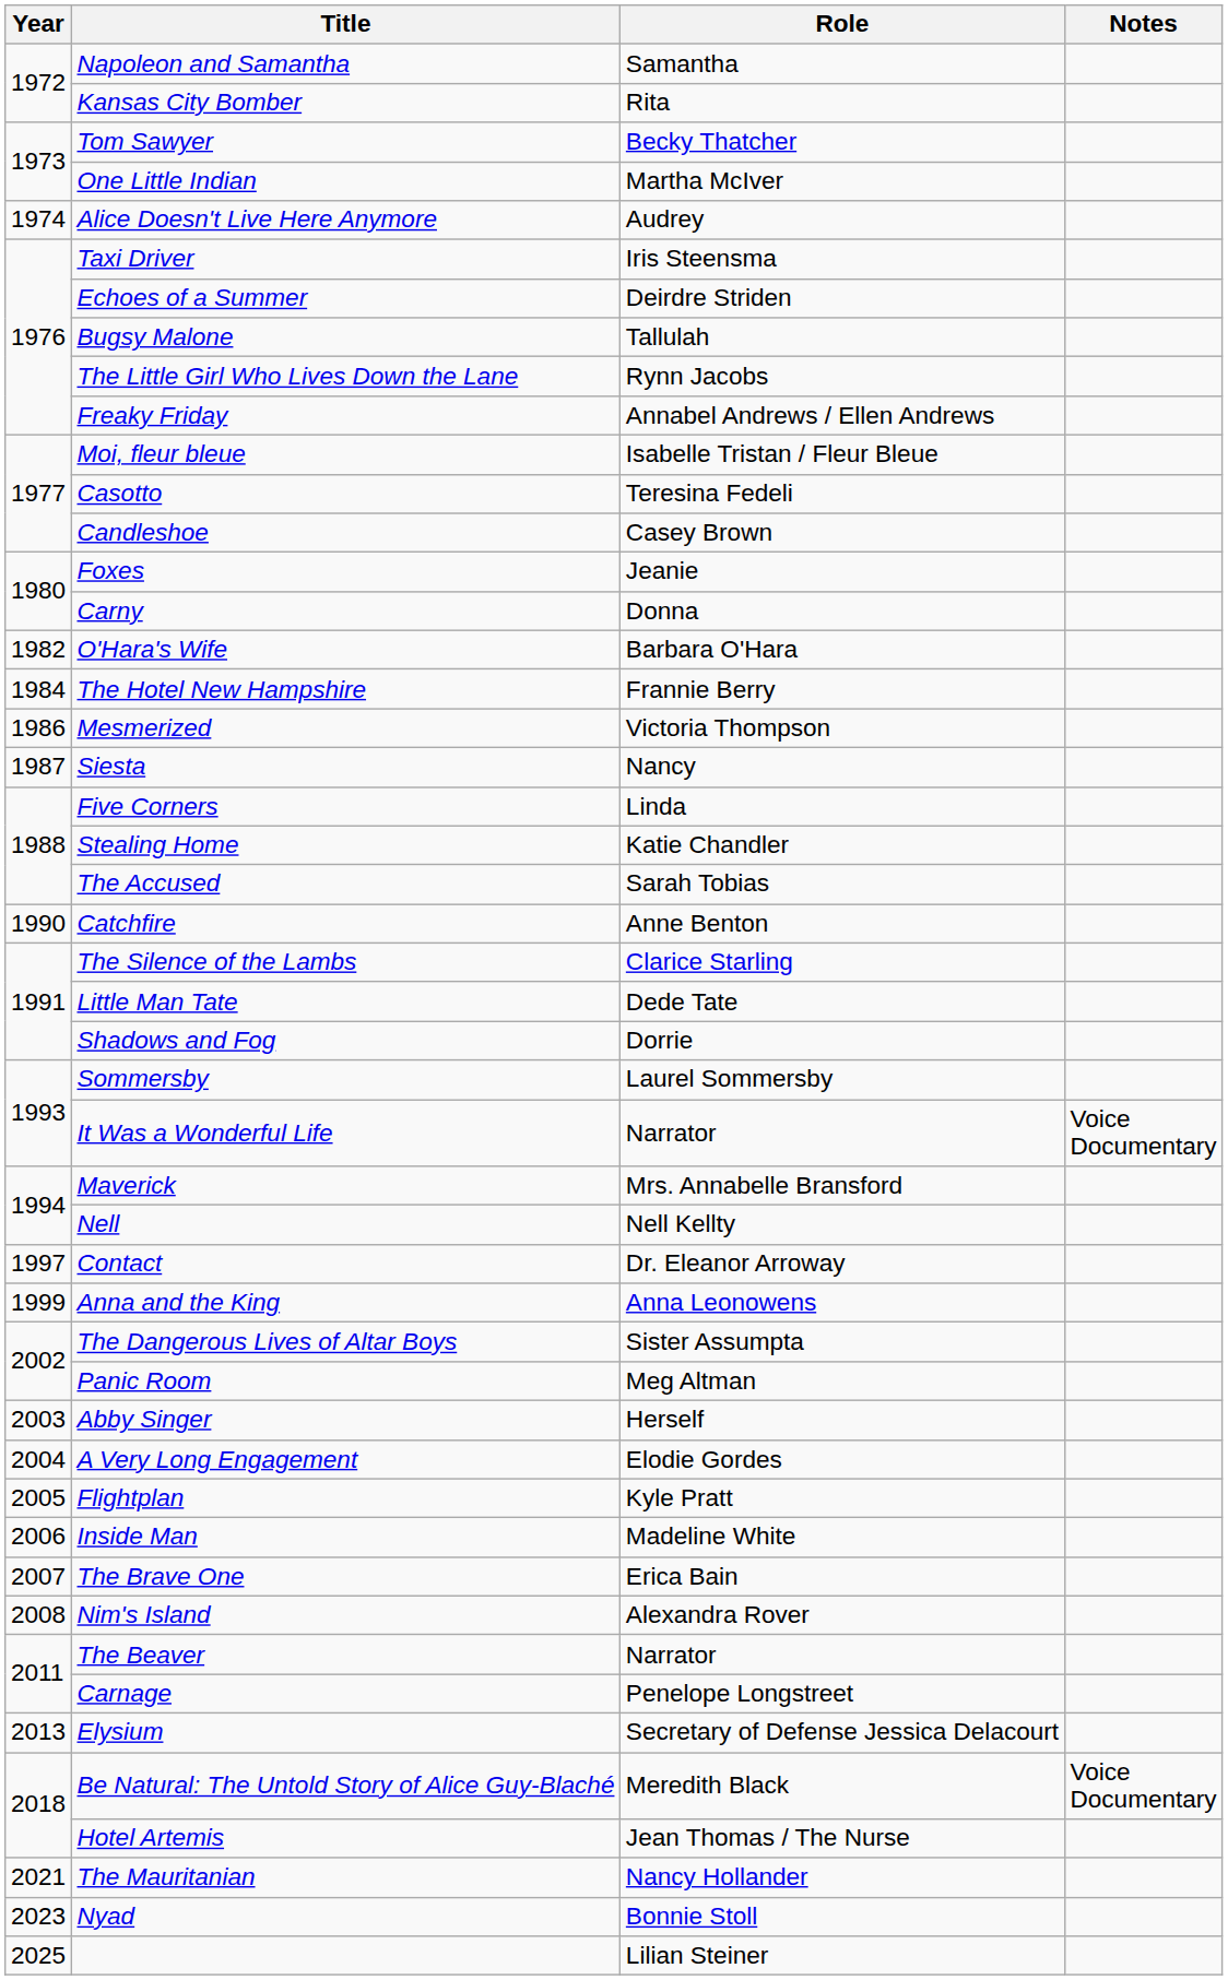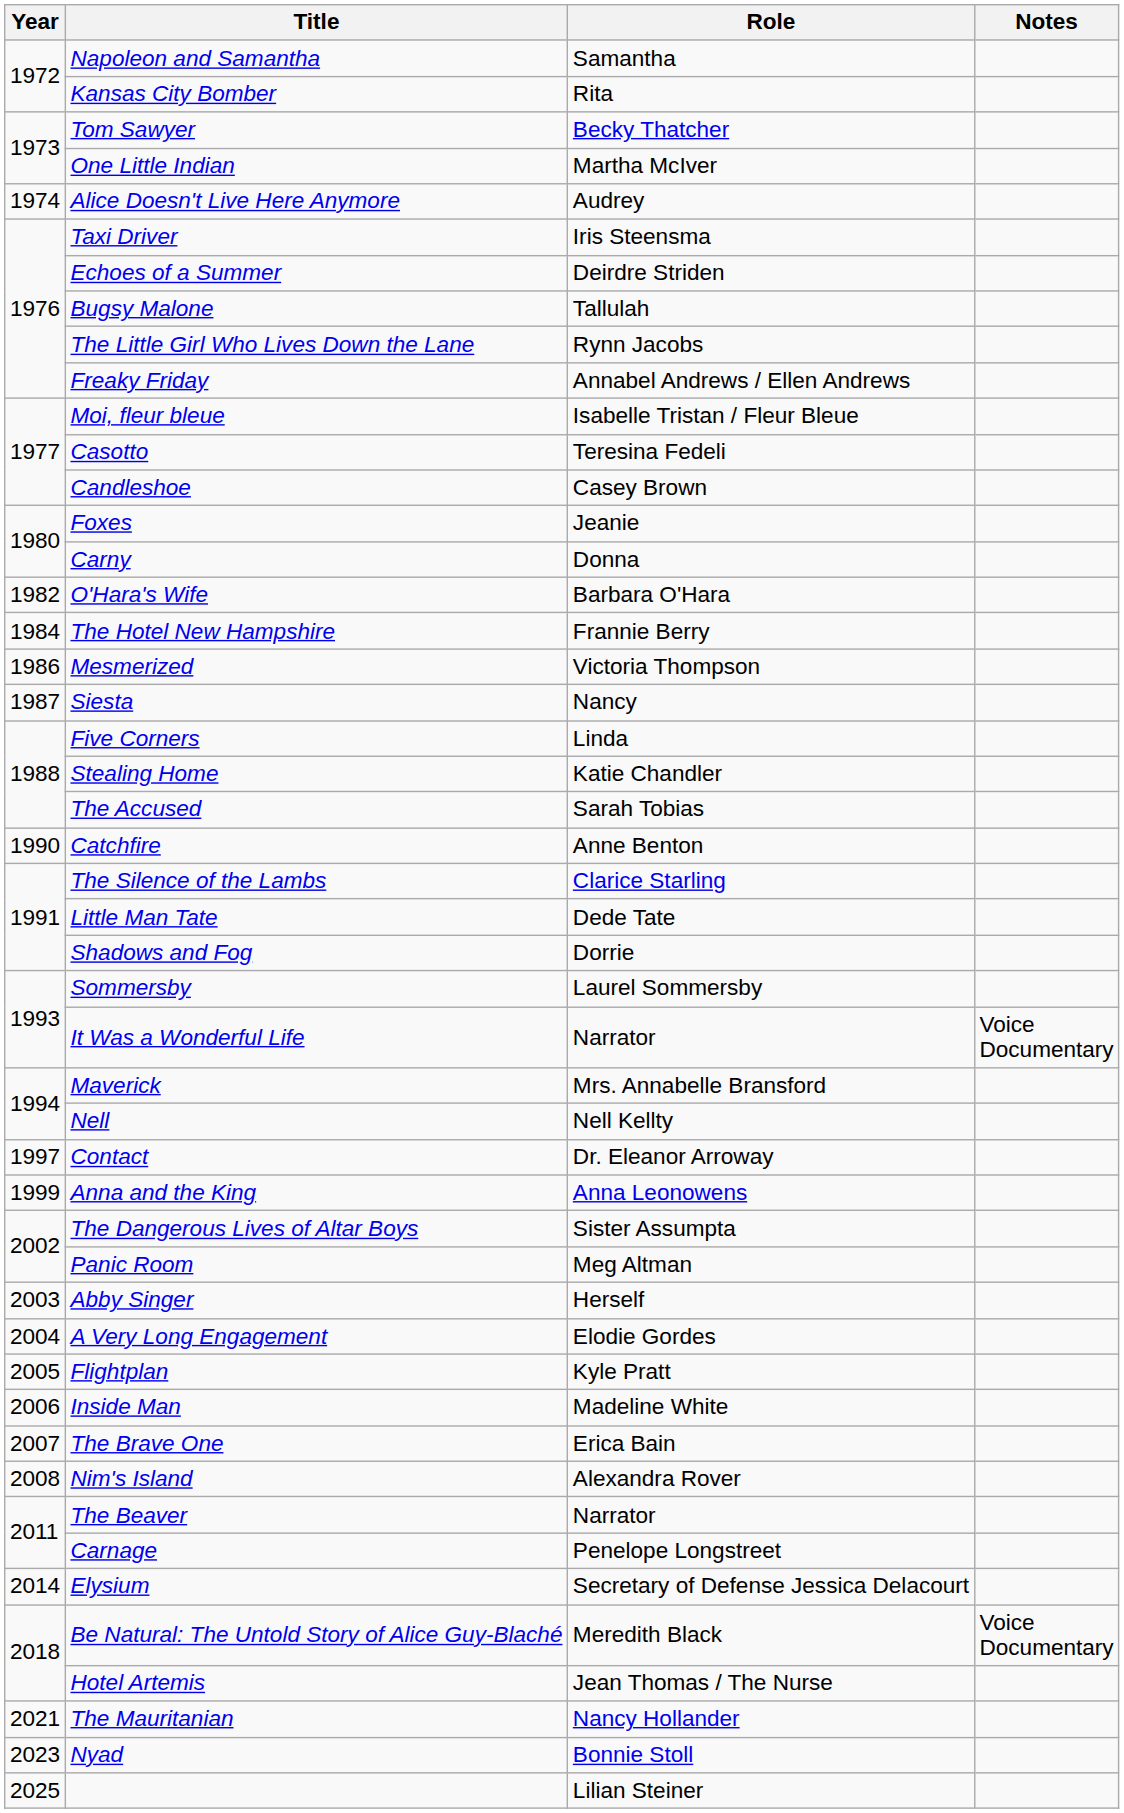 <table class="wikitable sortable">
 <tr>
 <th>Year</th>
 <th>Title</th>
 <th>Role</th>
 <th class="unsortable">Notes</th>
 </tr>
 <tr>
 <td rowspan=2>1972</td>
 <td><em><a href='#'>Napoleon and Samantha</a></em></td>
 <td>Samantha</td>
 <td></td>
 </tr>
 <tr>
 <td><em><a href='#'>Kansas City Bomber</a></em></td>
 <td>Rita</td>
 <td></td>
 </tr>
 <tr>
 <td rowspan=2>1973</td>
 <td><em><a href='#'>Tom Sawyer</a></em></td>
 <td><a href='#'>Becky Thatcher</a></td>
 <td></td>
 </tr>
 <tr>
 <td><em><a href='#'>One Little Indian</a></em></td>
 <td>Martha McIver</td>
 <td></td>
 </tr>
 <tr>
 <td>1974</td>
 <td><em><a href='#'>Alice Doesn't Live Here Anymore</a></em></td>
 <td>Audrey</td>
 <td></td>
 </tr>
 <tr>
 <td rowspan=5>1976</td>
 <td><em><a href='#'>Taxi Driver</a></em></td>
 <td>Iris Steensma</td>
 <td></td>
 </tr>
 <tr>
 <td><em><a href='#'>Echoes of a Summer</a></em></td>
 <td>Deirdre Striden</td>
 <td></td>
 </tr>
 <tr>
 <td><em><a href='#'>Bugsy Malone</a></em></td>
 <td>Tallulah</td>
 <td></td>
 </tr>
 <tr>
 <td><em><a href='#'>The Little Girl Who Lives Down the Lane</a></em></td>
 <td>Rynn Jacobs</td>
 <td></td>
 </tr>
 <tr>
 <td><em><a href='#'>Freaky Friday</a></em></td>
 <td>Annabel Andrews / Ellen Andrews</td>
 <td></td>
 </tr>
 <tr>
 <td rowspan=3>1977</td>
 <td><em><a href='#'>Moi, fleur bleue</a></em></td>
 <td>Isabelle Tristan / Fleur Bleue</td>
 <td></td>
 </tr>
 <tr>
 <td><em><a href='#'>Casotto</a></em></td>
 <td>Teresina Fedeli</td>
 <td></td>
 </tr>
 <tr>
 <td><em><a href='#'>Candleshoe</a></em></td>
 <td>Casey Brown</td>
 <td></td>
 </tr>
 <tr>
 <td rowspan=2>1980</td>
 <td><em><a href='#'>Foxes</a></em></td>
 <td>Jeanie</td>
 <td></td>
 </tr>
 <tr>
 <td><em><a href='#'>Carny</a></em></td>
 <td>Donna</td>
 <td></td>
 </tr>
 <tr>
 <td>1982</td>
 <td><em><a href='#'>O'Hara's Wife</a></em></td>
 <td>Barbara O'Hara</td>
 <td></td>
 </tr>
 <tr>
 <td>1984</td>
 <td><em><a href='#'>The Hotel New Hampshire</a></em></td>
 <td>Frannie Berry</td>
 <td></td>
 </tr>
 <tr>
 <td>1986</td>
 <td><em><a href='#'>Mesmerized</a></em></td>
 <td>Victoria Thompson</td>
 <td></td>
 </tr>
 <tr>
 <td>1987</td>
 <td><em><a href='#'>Siesta</a></em></td>
 <td>Nancy</td>
 <td></td>
 </tr>
 <tr>
 <td rowspan=3>1988</td>
 <td><em><a href='#'>Five Corners</a></em></td>
 <td>Linda</td>
 <td></td>
 </tr>
 <tr>
 <td><em><a href='#'>Stealing Home</a></em></td>
 <td>Katie Chandler</td>
 <td></td>
 </tr>
 <tr>
 <td><em><a href='#'>The Accused</a></em></td>
 <td>Sarah Tobias</td>
 <td></td>
 </tr>
 <tr>
 <td>1990</td>
 <td><em><a href='#'>Catchfire</a></em></td>
 <td>Anne Benton</td>
 <td></td>
 </tr>
 <tr>
 <td rowspan=3>1991</td>
 <td><em><a href='#'>The Silence of the Lambs</a></em></td>
 <td><a href='#'>Clarice Starling</a></td>
 <td></td>
 </tr>
 <tr>
 <td><em><a href='#'>Little Man Tate</a></em></td>
 <td>Dede Tate</td>
 <td></td>
 </tr>
 <tr>
 <td><em><a href='#'>Shadows and Fog</a></em></td>
 <td>Dorrie</td>
 <td></td>
 </tr>
 <tr>
 <td rowspan=2>1993</td>
 <td><em><a href='#'>Sommersby</a></em></td>
 <td>Laurel Sommersby</td>
 <td></td>
 </tr>
 <tr>
 <td><em><a href='#'>It Was a Wonderful Life</a></em></td>
 <td>Narrator</td>
 <td>Voice<br>Documentary</td>
 </tr>
 <tr>
 <td rowspan=2>1994</td>
 <td><em><a href='#'>Maverick</a></em></td>
 <td>Mrs. Annabelle Bransford</td>
 <td></td>
 </tr>
 <tr>
 <td><em><a href='#'>Nell</a></em></td>
 <td>Nell Kellty</td>
 <td></td>
 </tr>
 <tr>
 <td>1997</td>
 <td><em><a href='#'>Contact</a></em></td>
 <td>Dr. Eleanor Arroway</td>
 <td></td>
 </tr>
 <tr>
 <td>1999</td>
 <td><em><a href='#'>Anna and the King</a></em></td>
 <td><a href='#'>Anna Leonowens</a></td>
 <td></td>
 </tr>
 <tr>
 <td rowspan=2>2002</td>
 <td><em><a href='#'>The Dangerous Lives of Altar Boys</a></em></td>
 <td>Sister Assumpta</td>
 <td></td>
 </tr>
 <tr>
 <td><em><a href='#'>Panic Room</a></em></td>
 <td>Meg Altman</td>
 <td></td>
 </tr>
 <tr>
 <td>2003</td>
 <td><em><a href='#'>Abby Singer</a></em></td>
 <td>Herself</td>
 <td></td>
 </tr>
 <tr>
 <td>2004</td>
 <td><em><a href='#'>A Very Long Engagement</a></em></td>
 <td>Elodie Gordes</td>
 <td></td>
 </tr>
 <tr>
 <td>2005</td>
 <td><em><a href='#'>Flightplan</a></em></td>
 <td>Kyle Pratt</td>
 <td></td>
 </tr>
 <tr>
 <td>2006</td>
 <td><em><a href='#'>Inside Man</a></em></td>
 <td>Madeline White</td>
 <td></td>
 </tr>
 <tr>
 <td>2007</td>
 <td><em><a href='#'>The Brave One</a></em></td>
 <td>Erica Bain</td>
 <td></td>
 </tr>
 <tr>
 <td>2008</td>
 <td><em><a href='#'>Nim's Island</a></em></td>
 <td>Alexandra Rover</td>
 <td></td>
 </tr>
 <tr>
 <td rowspan=2>2011</td>
 <td><em><a href='#'>The Beaver</a></em></td>
 <td>Narrator</td>
 <td></td>
 </tr>
 <tr>
 <td><em><a href='#'>Carnage</a></em></td>
 <td>Penelope Longstreet</td>
 <td></td>
 </tr>
 <tr>
-<td>2013</td>
+<td>2014</td>
 <td><em><a href='#'>Elysium</a></em></td>
 <td>Secretary of Defense Jessica Delacourt</td>
 <td></td>
 </tr>
 <tr>
 <td rowspan=2>2018</td>
 <td><em><a href='#'>Be Natural: The Untold Story of Alice Guy-Blaché</a></em></td>
 <td>Meredith Black</td>
 <td>Voice<br>Documentary</td>
 </tr>
 <tr>
 <td><em><a href='#'>Hotel Artemis</a></em></td>
 <td>Jean Thomas / The Nurse</td>
 <td></td>
 </tr>
 <tr>
 <td>2021</td>
 <td><em><a href='#'>The Mauritanian</a></em></td>
 <td><a href='#'>Nancy Hollander</a></td>
 <td></td>
 </tr>
 <tr>
 <td>2023</td>
 <td><em><a href='#'>Nyad</a></em></td>
 <td><a href='#'>Bonnie Stoll</a></td>
 <td></td>
 </tr>
 <tr>
 <td>2025</td>
 <td></td>
 <td>Lilian Steiner</td>
 <td></td>
 </tr>
 </table>
